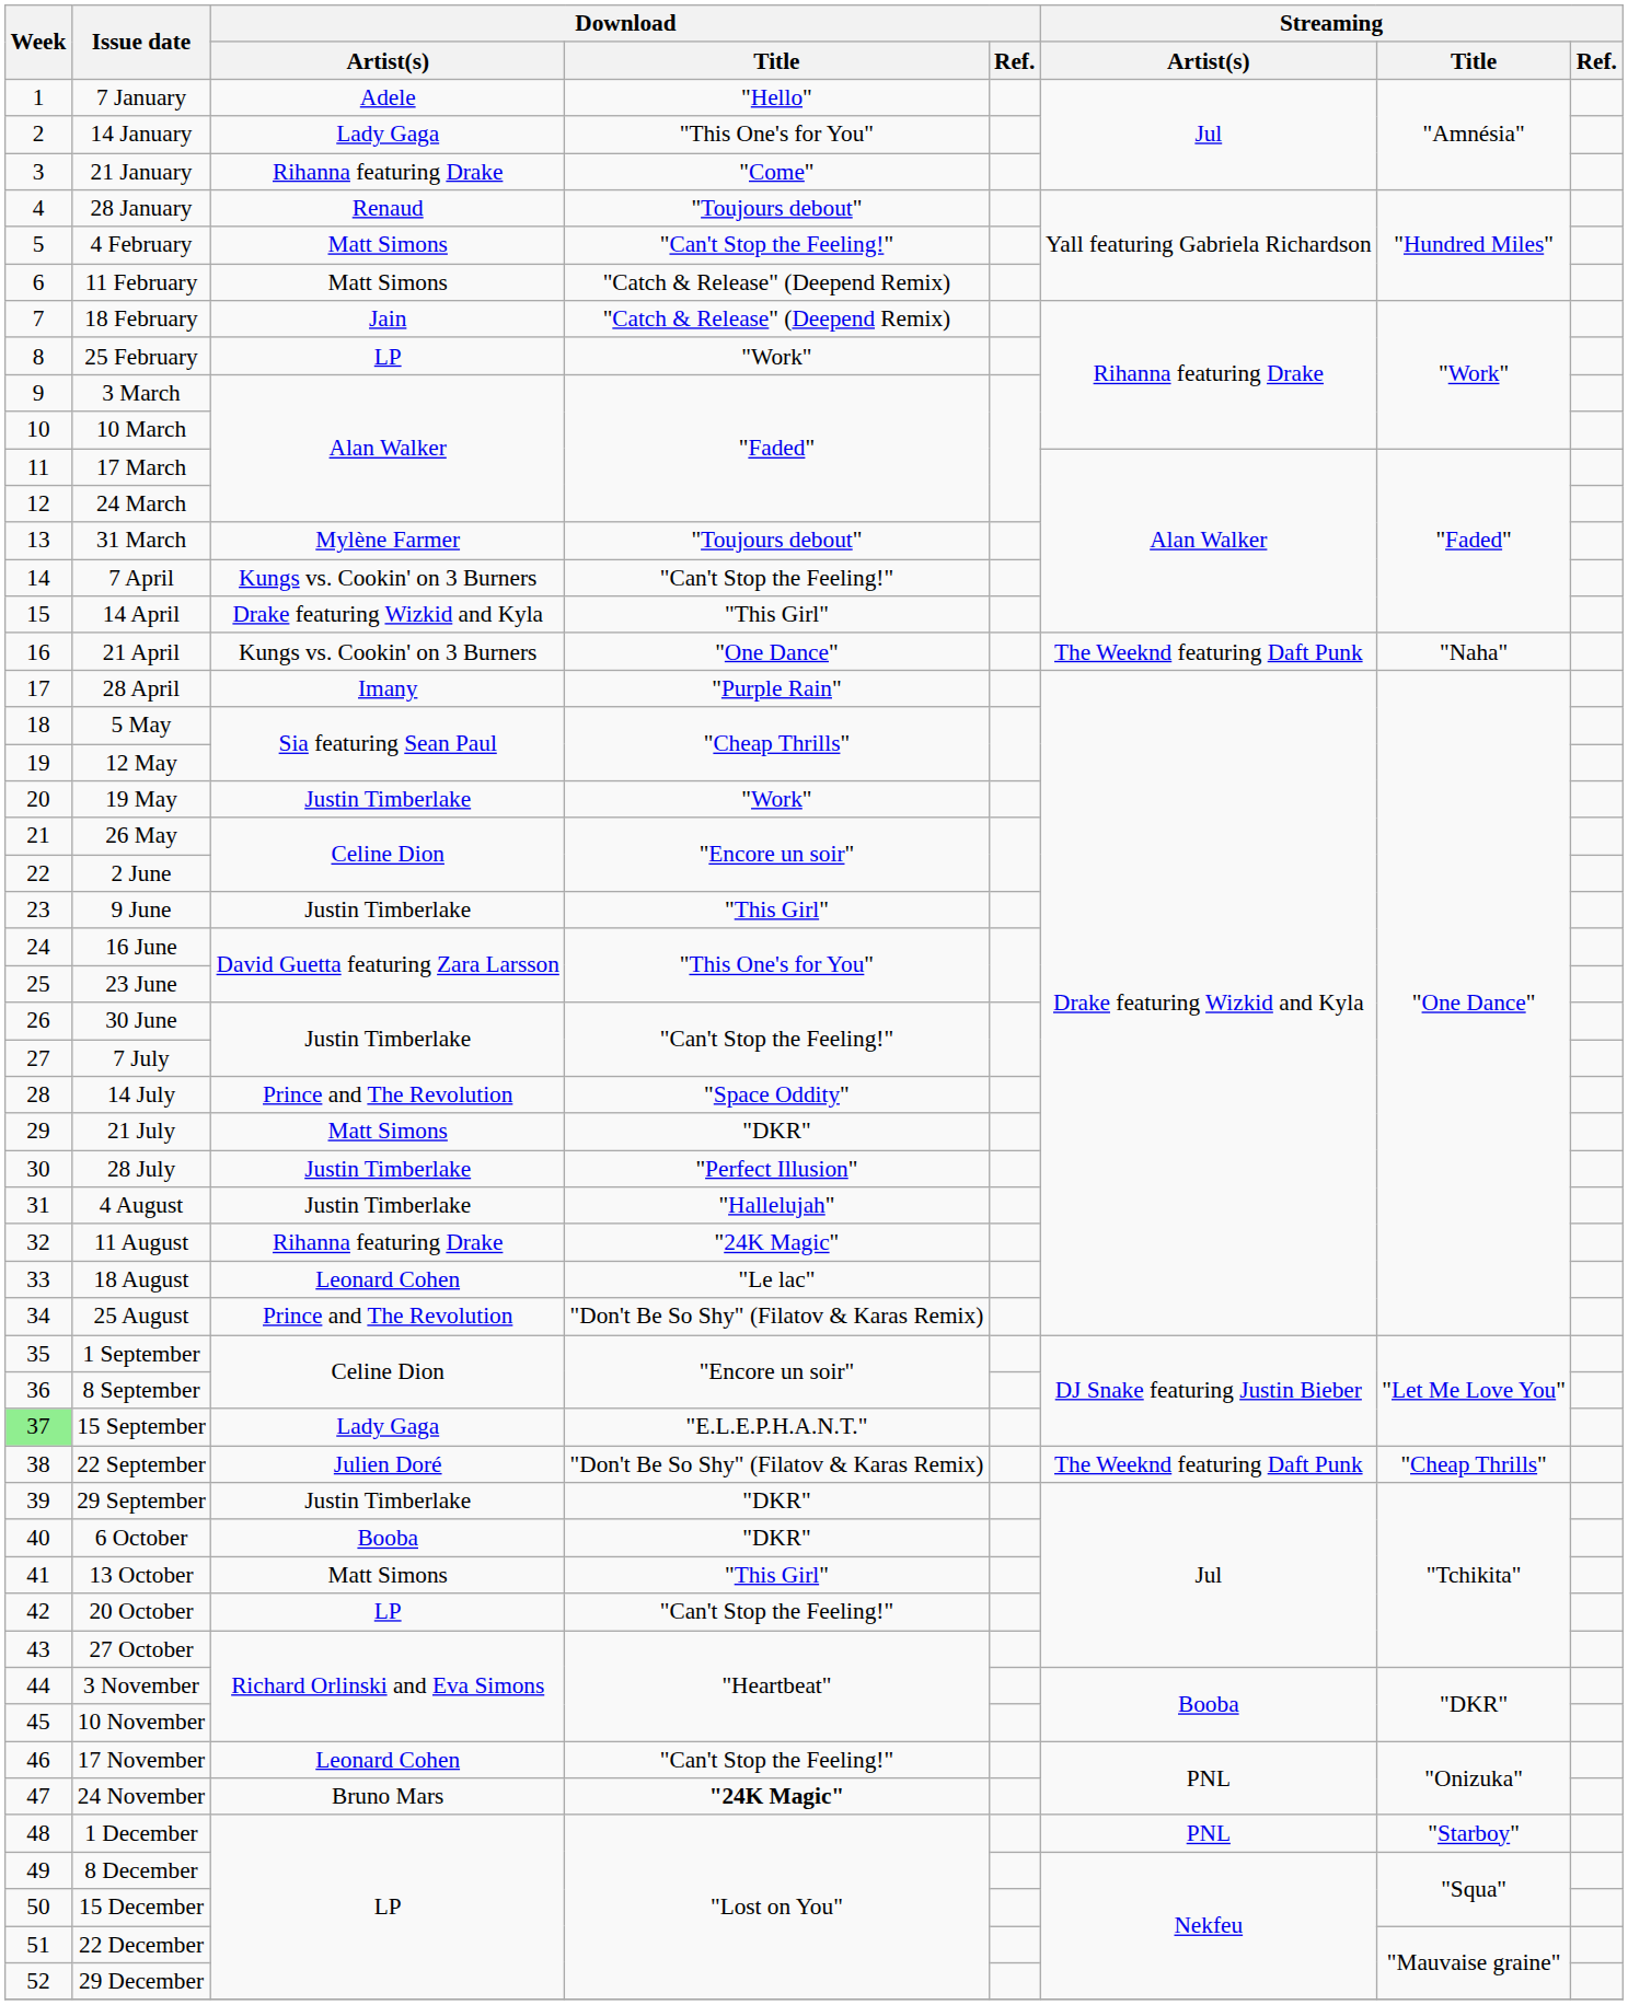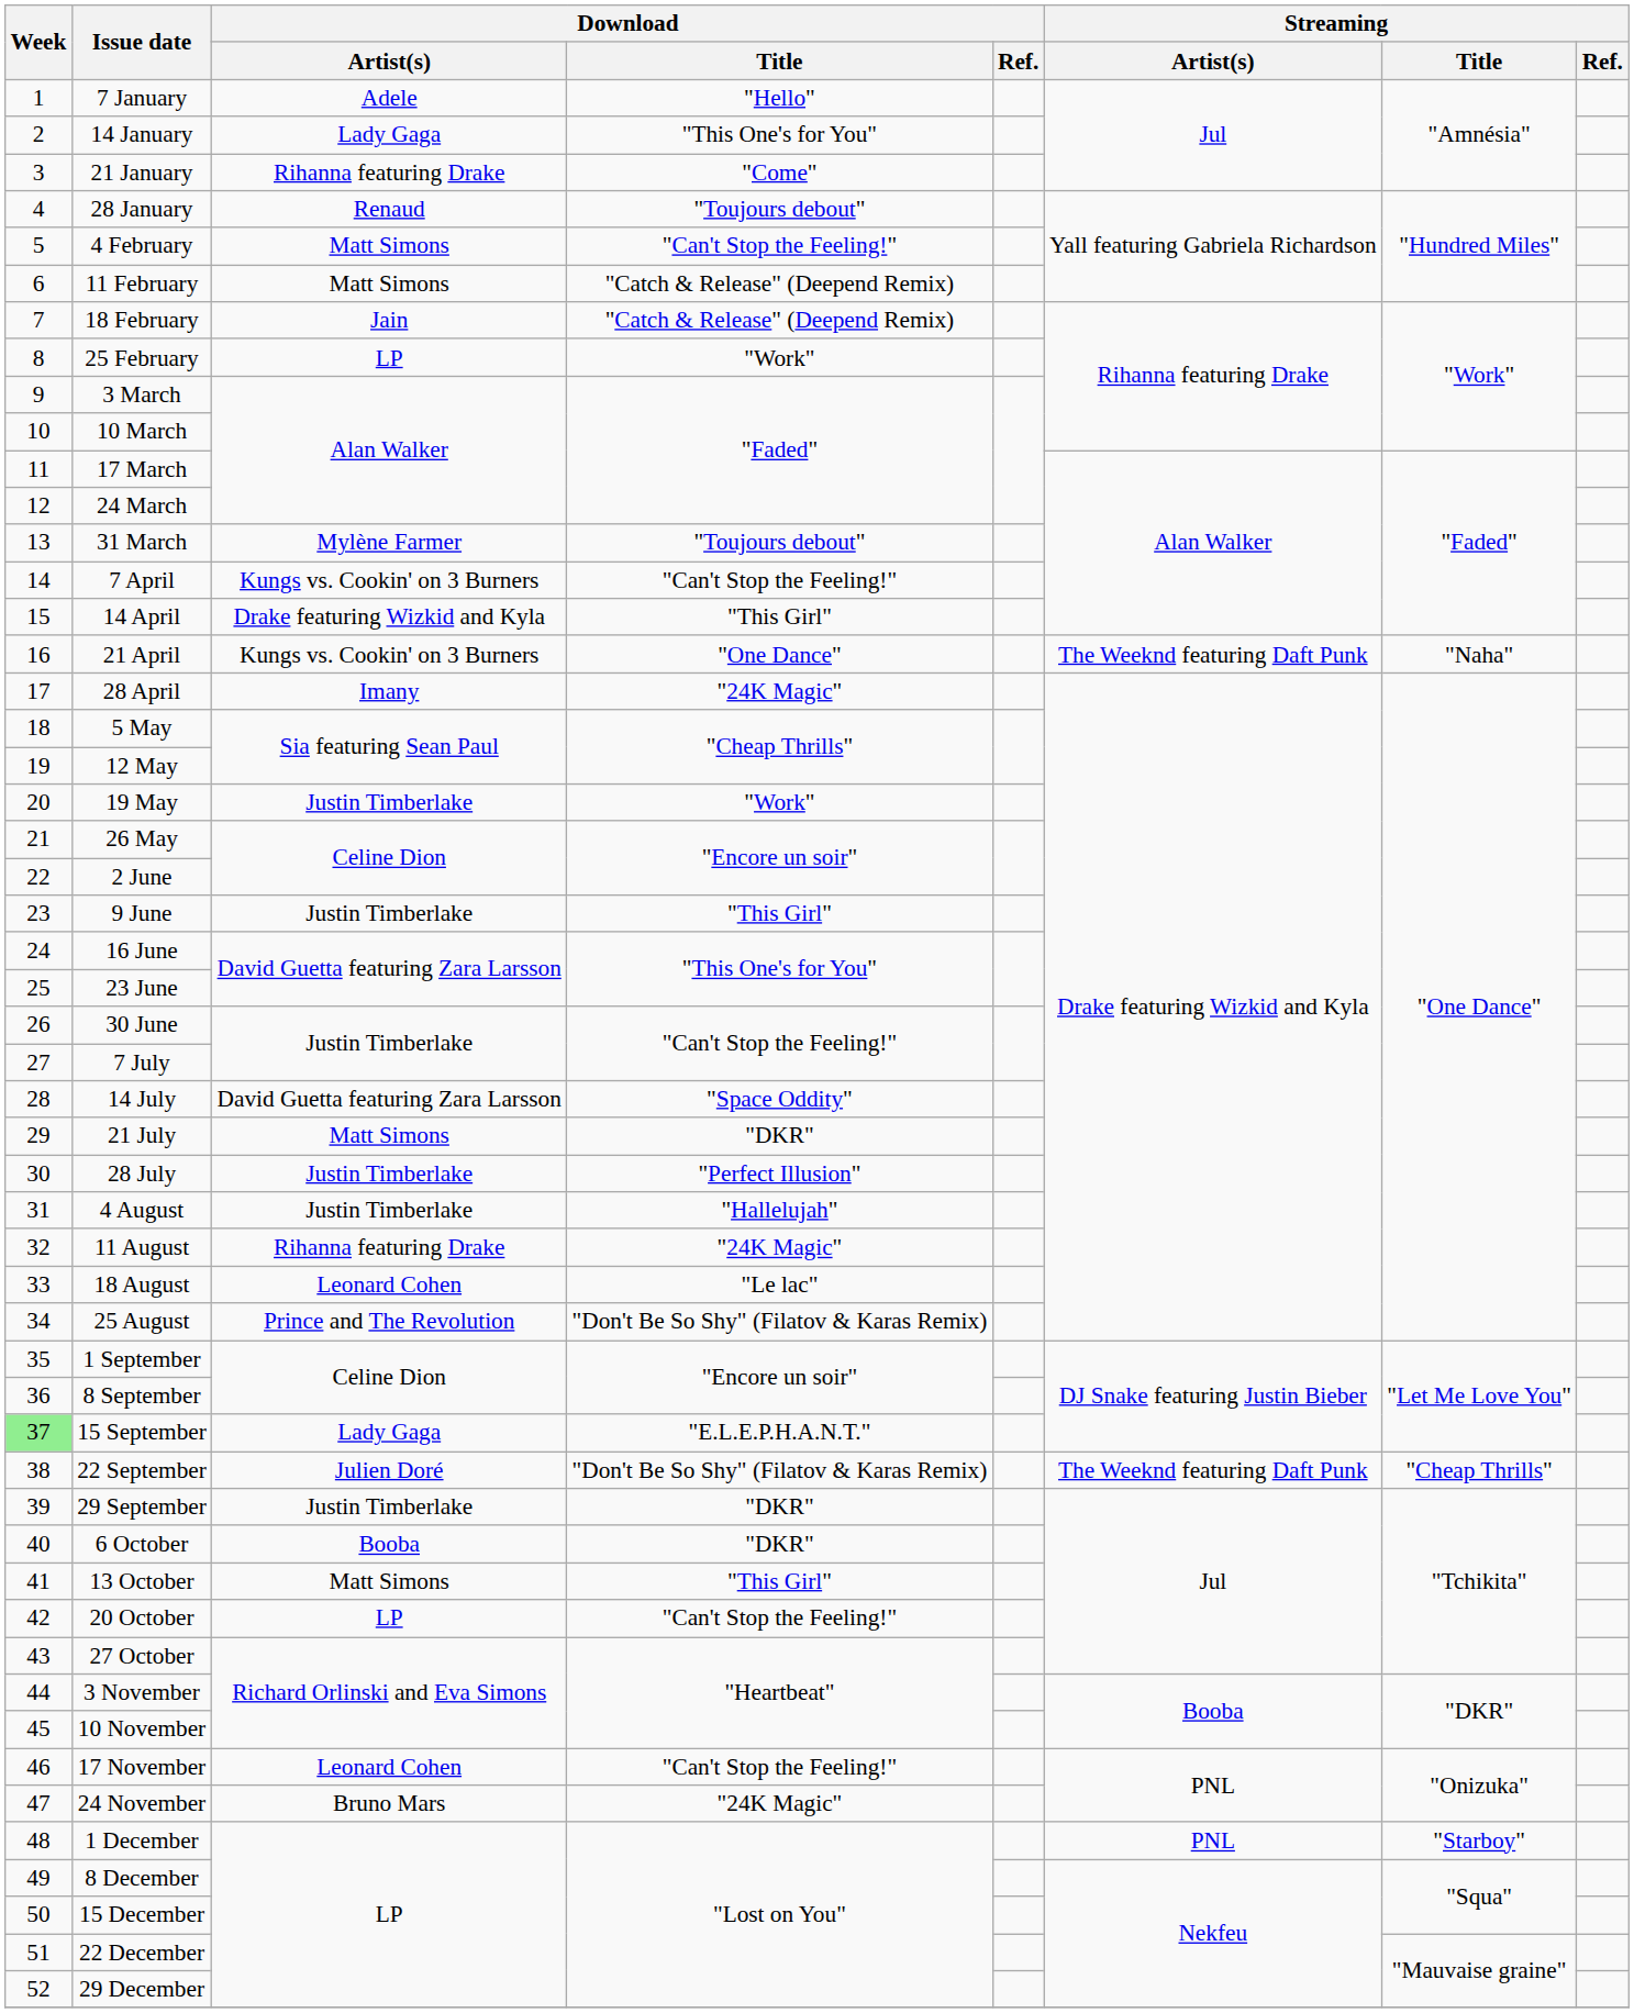 <table class="wikitable" style="text-align:center;">
 <tr>
 <th rowspan="2">Week</th>
 <th rowspan="2">Issue date</th>
 <th colspan="3">Download</th>
 <th colspan="3">Streaming</th>
 </tr>
 <tr>
 <th>Artist(s)</th>
 <th>Title</th>
 <th>Ref.</th>
 <th>Artist(s)</th>
 <th>Title</th>
 <th>Ref.</th>
 </tr>
 <tr>
 <td>1</td>
 <td>7 January</td>
 <td><a href='#'>Adele</a></td>
 <td>"<a href='#'>Hello</a>"</td>
 <td></td>
 <td rowspan="3"><a href='#'>Jul</a></td>
 <td rowspan="3">"Amnésia"</td>
 <td></td>
 </tr>
 <tr>
 <td>2</td>
 <td>14 January</td>
 <td><a href='#'>Lady Gaga</a></td>
 <td>"This One's for You"</td>
 <td></td>
 <td></td>
 </tr>
 <tr>
 <td>3</td>
 <td>21 January</td>
 <td><a href='#'>Rihanna</a> featuring <a href='#'>Drake</a></td>
 <td>"<a href='#'>Come</a>"</td>
 <td></td>
 <td></td>
 </tr>
 <tr>
 <td>4</td>
 <td>28 January</td>
 <td><a href='#'>Renaud</a></td>
 <td>"<a href='#'>Toujours debout</a>"</td>
 <td></td>
 <td rowspan="3">Yall featuring Gabriela Richardson</td>
 <td rowspan="3">"<a href='#'>Hundred Miles</a>"</td>
 <td></td>
 </tr>
 <tr>
 <td>5</td>
 <td>4 February</td>
 <td><a href='#'>Matt Simons</a></td>
 <td>"<a href='#'>Can't Stop the Feeling!</a>"</td>
 <td></td>
 <td></td>
 </tr>
 <tr>
 <td>6</td>
 <td>11 February</td>
 <td>Matt Simons</td>
 <td>"Catch & Release" (Deepend Remix)</td>
 <td></td>
 <td></td>
 </tr>
 <tr>
 <td>7</td>
 <td>18 February</td>
 <td><a href='#'>Jain</a></td>
 <td>"<a href='#'>Catch & Release</a>" (<a href='#'>Deepend</a> Remix)</td>
 <td></td>
 <td rowspan="4"><a href='#'>Rihanna</a> featuring <a href='#'>Drake</a></td>
 <td rowspan="4">"<a href='#'>Work</a>"</td>
 <td></td>
 </tr>
 <tr>
 <td>8</td>
 <td>25 February</td>
 <td><a href='#'>LP</a></td>
 <td>"Work"</td>
 <td></td>
 <td></td>
 </tr>
 <tr>
 <td>9</td>
 <td>3 March</td>
 <td rowspan="4"><a href='#'>Alan Walker</a></td>
 <td rowspan="4">"<a href='#'>Faded</a>"</td>
 <td rowspan="4"></td>
 <td></td>
 </tr>
 <tr>
 <td>10</td>
 <td>10 March</td>
 <td></td>
 </tr>
 <tr>
 <td>11</td>
 <td>17 March</td>
 <td rowspan="5"><a href='#'>Alan Walker</a></td>
 <td rowspan="5">"<a href='#'>Faded</a>"</td>
 <td></td>
 </tr>
 <tr>
 <td>12</td>
 <td>24 March</td>
 <td></td>
 </tr>
 <tr>
 <td>13</td>
 <td>31 March</td>
 <td><a href='#'>Mylène Farmer</a></td>
 <td>"<a href='#'>Toujours debout</a>"</td>
 <td></td>
 <td></td>
 </tr>
 <tr>
 <td>14</td>
 <td>7 April</td>
 <td><a href='#'>Kungs</a> vs. Cookin' on 3 Burners</td>
 <td>"Can't Stop the Feeling!"</td>
 <td></td>
 <td></td>
 </tr>
 <tr>
 <td>15</td>
 <td>14 April</td>
 <td><a href='#'>Drake</a> featuring <a href='#'>Wizkid</a> and Kyla</td>
 <td>"This Girl"</td>
 <td></td>
 <td></td>
 </tr>
 <tr>
 <td>16</td>
 <td>21 April</td>
 <td>Kungs vs. Cookin' on 3 Burners</td>
 <td>"<a href='#'>One Dance</a>"</td>
 <td></td>
 <td><a href='#'>The Weeknd</a> featuring <a href='#'>Daft Punk</a></td>
 <td>"Naha"</td>
 <td></td>
 </tr>
 <tr>
 <td>17</td>
 <td>28 April</td>
 <td><a href='#'>Imany</a></td>
-<td>"<a href='#'>Purple Rain</a>"</td>
+<td>"<a href='#'>24K Magic</a>"</td>
 <td></td>
 <td rowspan="18"><a href='#'>Drake</a> featuring <a href='#'>Wizkid</a> and Kyla</td>
 <td rowspan="18">"<a href='#'>One Dance</a>"</td>
 <td></td>
 </tr>
 <tr>
 <td>18</td>
 <td>5 May</td>
 <td rowspan="2"><a href='#'>Sia</a> featuring <a href='#'>Sean Paul</a></td>
 <td rowspan="2">"<a href='#'>Cheap Thrills</a>"</td>
 <td rowspan="2"></td>
 <td></td>
 </tr>
 <tr>
 <td>19</td>
 <td>12 May</td>
 <td></td>
 </tr>
 <tr>
 <td>20</td>
 <td>19 May</td>
 <td><a href='#'>Justin Timberlake</a></td>
 <td>"<a href='#'>Work</a>"</td>
 <td></td>
 <td></td>
 </tr>
 <tr>
 <td>21</td>
 <td>26 May</td>
 <td rowspan="2"><a href='#'>Celine Dion</a></td>
 <td rowspan="2">"<a href='#'>Encore un soir</a>"</td>
 <td rowspan="2"></td>
 <td></td>
 </tr>
 <tr>
 <td>22</td>
 <td>2 June</td>
 <td></td>
 </tr>
 <tr>
 <td>23</td>
 <td>9 June</td>
 <td>Justin Timberlake</td>
 <td>"<a href='#'>This Girl</a>"</td>
 <td></td>
 <td></td>
 </tr>
 <tr>
 <td>24</td>
 <td>16 June</td>
 <td rowspan="2"><a href='#'>David Guetta</a> featuring <a href='#'>Zara Larsson</a></td>
 <td rowspan="2">"<a href='#'>This One's for You</a>"</td>
 <td rowspan="2"></td>
 <td></td>
 </tr>
 <tr>
 <td>25</td>
 <td>23 June</td>
 <td></td>
 </tr>
 <tr>
 <td>26</td>
 <td>30 June</td>
 <td rowspan="2">Justin Timberlake</td>
 <td rowspan="2">"Can't Stop the Feeling!"</td>
 <td rowspan="2"></td>
 <td></td>
 </tr>
 <tr>
 <td>27</td>
 <td>7 July</td>
 <td></td>
 </tr>
 <tr>
 <td>28</td>
 <td>14 July</td>
-<td><a href='#'>Prince</a> and <a href='#'>The Revolution</a></td>
+<td>David Guetta featuring Zara Larsson</td>
 <td>"<a href='#'>Space Oddity</a>"</td>
 <td></td>
 <td></td>
 </tr>
 <tr>
 <td>29</td>
 <td>21 July</td>
 <td><a href='#'>Matt Simons</a></td>
 <td>"DKR"</td>
 <td></td>
 <td></td>
 </tr>
 <tr>
 <td>30</td>
 <td>28 July</td>
 <td><a href='#'>Justin Timberlake</a></td>
 <td>"<a href='#'>Perfect Illusion</a>"</td>
 <td></td>
 <td></td>
 </tr>
 <tr>
 <td>31</td>
 <td>4 August</td>
 <td>Justin Timberlake</td>
 <td>"<a href='#'>Hallelujah</a>"</td>
 <td></td>
 <td></td>
 </tr>
 <tr>
 <td>32</td>
 <td>11 August</td>
 <td><a href='#'>Rihanna</a> featuring <a href='#'>Drake</a></td>
 <td>"<a href='#'>24K Magic</a>"</td>
 <td></td>
 <td></td>
 </tr>
 <tr>
 <td>33</td>
 <td>18 August</td>
 <td><a href='#'>Leonard Cohen</a></td>
 <td>"Le lac"</td>
 <td></td>
 <td></td>
 </tr>
 <tr>
 <td>34</td>
 <td>25 August</td>
 <td><a href='#'>Prince</a> and <a href='#'>The Revolution</a></td>
 <td>"Don't Be So Shy" (Filatov & Karas Remix)</td>
 <td></td>
 <td></td>
 </tr>
 <tr>
 <td>35</td>
 <td>1 September</td>
 <td rowspan="2">Celine Dion</td>
 <td rowspan="2">"Encore un soir"</td>
 <td></td>
 <td rowspan="3"><a href='#'>DJ Snake</a> featuring <a href='#'>Justin Bieber</a></td>
 <td rowspan="3">"<a href='#'>Let Me Love You</a>"</td>
 <td></td>
 </tr>
 <tr>
 <td>36</td>
 <td>8 September</td>
 <td></td>
 <td></td>
 </tr>
 <tr>
 <td style="background: lightgreen;">37</td>
 <td>15 September</td>
 <td><a href='#'>Lady Gaga</a></td>
 <td>"E.L.E.P.H.A.N.T."</td>
 <td></td>
 <td></td>
 </tr>
 <tr>
 <td>38</td>
 <td>22 September</td>
 <td><a href='#'>Julien Doré</a></td>
 <td>"Don't Be So Shy" (Filatov & Karas Remix)</td>
 <td></td>
 <td><a href='#'>The Weeknd</a> featuring <a href='#'>Daft Punk</a></td>
 <td>"<a href='#'>Cheap Thrills</a>"</td>
 <td></td>
 </tr>
 <tr>
 <td>39</td>
 <td>29 September</td>
 <td>Justin Timberlake</td>
 <td>"DKR"</td>
 <td></td>
 <td rowspan="5">Jul</td>
 <td rowspan="5">"Tchikita"</td>
 <td></td>
 </tr>
 <tr>
 <td>40</td>
 <td>6 October</td>
 <td><a href='#'>Booba</a></td>
 <td>"DKR"</td>
 <td></td>
 <td></td>
 </tr>
 <tr>
 <td>41</td>
 <td>13 October</td>
 <td>Matt Simons</td>
 <td>"<a href='#'>This Girl</a>"</td>
 <td></td>
 <td></td>
 </tr>
 <tr>
 <td>42</td>
 <td>20 October</td>
 <td><a href='#'>LP</a></td>
 <td>"Can't Stop the Feeling!"</td>
 <td></td>
 <td></td>
 </tr>
 <tr>
 <td>43</td>
 <td>27 October</td>
 <td rowspan="3"><a href='#'>Richard Orlinski</a> and <a href='#'>Eva Simons</a></td>
 <td rowspan="3">"Heartbeat"</td>
 <td></td>
 <td></td>
 </tr>
 <tr>
 <td>44</td>
 <td>3 November</td>
 <td></td>
 <td rowspan="2"><a href='#'>Booba</a></td>
 <td rowspan="2">"DKR"</td>
 <td></td>
 </tr>
 <tr>
 <td>45</td>
 <td>10 November</td>
 <td></td>
 <td></td>
 </tr>
 <tr>
 <td>46</td>
 <td>17 November</td>
 <td><a href='#'>Leonard Cohen</a></td>
 <td>"Can't Stop the Feeling!"</td>
 <td></td>
 <td rowspan="2">PNL</td>
 <td rowspan="2">"Onizuka"</td>
 <td></td>
 </tr>
 <tr>
 <td>47</td>
 <td>24 November</td>
 <td>Bruno Mars</td>
-<td><strong>"24K Magic"</strong></td>
+<td>"24K Magic"</td>
 <td></td>
 <td></td>
 </tr>
 <tr>
 <td>48</td>
 <td>1 December</td>
 <td rowspan="5">LP</td>
 <td rowspan="5">"Lost on You"</td>
 <td></td>
 <td><a href='#'>PNL</a></td>
 <td>"<a href='#'>Starboy</a>"</td>
 <td></td>
 </tr>
 <tr>
 <td>49</td>
 <td>8 December</td>
 <td></td>
 <td rowspan="4"><a href='#'>Nekfeu</a></td>
 <td rowspan="2">"Squa"</td>
 <td></td>
 </tr>
 <tr>
 <td>50</td>
 <td>15 December</td>
 <td></td>
 <td></td>
 </tr>
 <tr>
 <td>51</td>
 <td>22 December</td>
 <td></td>
 <td rowspan="2">"Mauvaise graine"</td>
 <td></td>
 </tr>
 <tr>
 <td>52</td>
 <td>29 December</td>
 <td></td>
 <td></td>
 </tr>
 <tr>
 </tr>
 </table>
